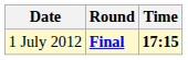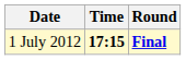 <table class="wikitable">
 <tr>
 <th>Date</th>
+<th>Time</th>
 <th>Round</th>
-<th>Time</th>
 </tr>
 <tr style=background:lemonchiffon>
 <td>1 July 2012</td>
+<td><strong>17:15</strong></td>
 <td><strong><a href='#'>Final</a></strong></td>
-<td><strong>17:15</strong></td>
 </tr>
 </table>
